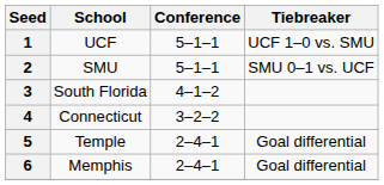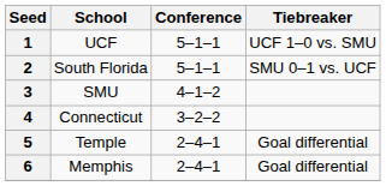 <table class="wikitable" style="text-align:center">
 <tr>
 <th>Seed</th>
 <th>School</th>
 <th>Conference</th>
 <th>Tiebreaker</th>
 </tr>
 <tr>
 <th>1</th>
 <td>UCF</td>
 <td>5–1–1</td>
 <td>UCF 1–0 vs. SMU</td>
 </tr>
 <tr>
 <th>2</th>
-<td>SMU</td>
+<td>South Florida</td>
 <td>5–1–1</td>
 <td>SMU 0–1 vs. UCF</td>
 </tr>
 <tr>
 <th>3</th>
-<td>South Florida</td>
+<td>SMU</td>
 <td>4–1–2</td>
 <td></td>
 </tr>
 <tr>
 <th>4</th>
 <td>Connecticut</td>
 <td>3–2–2</td>
 <td></td>
 </tr>
 <tr>
 <th>5</th>
 <td>Temple</td>
 <td>2–4–1</td>
 <td>Goal differential</td>
 </tr>
 <tr>
 <th>6</th>
 <td>Memphis</td>
 <td>2–4–1</td>
 <td>Goal differential</td>
 </tr>
 <tr>
 </tr>
 </table>
